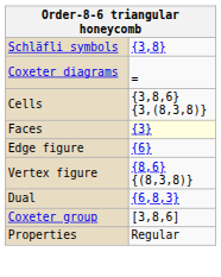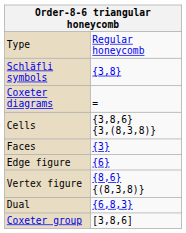 <table class="wikitable" align="right" style="margin-left:10px" width=240>
 <tr>
 <th bgcolor=#e8dcc3 colspan=2>Order-8-6 triangular honeycomb</th>
+</tr>
+<tr>
+<td bgcolor=#e8dcc3>Type</td>
+<td><a href='#'>Regular honeycomb</a></td>
 </tr>
 <tr>
 <td bgcolor=#e8dcc3><a href='#'>Schläfli symbols</a></td>
 <td><a href='#'>{3,8}</a> </td>
 </tr>
 <tr>
 <td bgcolor=#e8dcc3><a href='#'>Coxeter diagrams</a></td>
 <td><br> = </td>
 </tr>
 <tr>
 <td bgcolor=#e8dcc3>Cells</td>
 <td>{3,8,6}<br>{3,(8,3,8)}</td>
 </tr>
 <tr>
 <td bgcolor=#e8dcc3>Faces</td>
-<td style="background: lightyellow;"><a href='#'>{3}</a></td>
+<td><a href='#'>{3}</a></td>
 </tr>
 <tr>
 <td bgcolor=#e8dcc3>Edge figure</td>
 <td><a href='#'>{6}</a></td>
 </tr>
 <tr>
 <td bgcolor=#e8dcc3>Vertex figure</td>
 <td><a href='#'>{8,6}</a> <br>{(8,3,8)} </td>
 </tr>
 <tr>
 <td bgcolor=#e8dcc3>Dual</td>
 <td><a href='#'>{6,8,3}</a></td>
 </tr>
 <tr>
 <td bgcolor=#e8dcc3><a href='#'>Coxeter group</a></td>
 <td>[3,8,6]</td>
 </tr>
-<tr>
-<td bgcolor=#e8dcc3>Properties</td>
-<td>Regular</td>
-</tr>
 </table>
